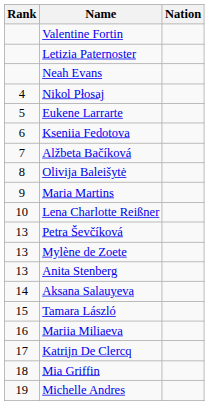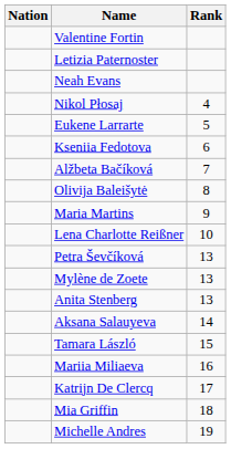 <table class="wikitable sortable" style="text-align:center">
 <tr>
+<th>Nation</th>
+<th>Name</th>
 <th>Rank</th>
-<th>Name</th>
-<th>Nation</th>
 </tr>
 <tr>
+<td align=left></td>
+<td align=left><a href='#'>Valentine Fortin</a></td>
 <td></td>
-<td align=left><a href='#'>Valentine Fortin</a></td>
-<td align=left></td>
 </tr>
 <tr>
+<td align=left></td>
+<td align=left><a href='#'>Letizia Paternoster</a></td>
 <td></td>
-<td align=left><a href='#'>Letizia Paternoster</a></td>
-<td align=left></td>
 </tr>
 <tr>
+<td align=left></td>
+<td align=left><a href='#'>Neah Evans</a></td>
 <td></td>
-<td align=left><a href='#'>Neah Evans</a></td>
-<td align=left></td>
 </tr>
 <tr>
+<td align=left></td>
+<td align=left><a href='#'>Nikol Płosaj</a></td>
 <td>4</td>
-<td align=left><a href='#'>Nikol Płosaj</a></td>
-<td align=left></td>
 </tr>
 <tr>
+<td align=left></td>
+<td align=left><a href='#'>Eukene Larrarte</a></td>
 <td>5</td>
-<td align=left><a href='#'>Eukene Larrarte</a></td>
-<td align=left></td>
 </tr>
 <tr>
+<td align=left></td>
+<td align=left><a href='#'>Kseniia Fedotova</a></td>
 <td>6</td>
-<td align=left><a href='#'>Kseniia Fedotova</a></td>
-<td align=left></td>
 </tr>
 <tr>
+<td align=left></td>
+<td align=left><a href='#'>Alžbeta Bačíková</a></td>
 <td>7</td>
-<td align=left><a href='#'>Alžbeta Bačíková</a></td>
-<td align=left></td>
 </tr>
 <tr>
+<td align=left></td>
+<td align=left><a href='#'>Olivija Baleišytė</a></td>
 <td>8</td>
-<td align=left><a href='#'>Olivija Baleišytė</a></td>
-<td align=left></td>
 </tr>
 <tr>
+<td align=left></td>
+<td align=left><a href='#'>Maria Martins</a></td>
 <td>9</td>
-<td align=left><a href='#'>Maria Martins</a></td>
-<td align=left></td>
 </tr>
 <tr>
+<td align=left></td>
+<td align=left><a href='#'>Lena Charlotte Reißner</a></td>
 <td>10</td>
-<td align=left><a href='#'>Lena Charlotte Reißner</a></td>
-<td align=left></td>
 </tr>
 <tr>
+<td align=left></td>
+<td align=left><a href='#'>Petra Ševčíková</a></td>
 <td>13</td>
-<td align=left><a href='#'>Petra Ševčíková</a></td>
-<td align=left></td>
 </tr>
 <tr>
+<td align=left></td>
+<td align=left><a href='#'>Mylène de Zoete</a></td>
 <td>13</td>
-<td align=left><a href='#'>Mylène de Zoete</a></td>
-<td align=left></td>
 </tr>
 <tr>
+<td align=left></td>
+<td align=left><a href='#'>Anita Stenberg</a></td>
 <td>13</td>
-<td align=left><a href='#'>Anita Stenberg</a></td>
-<td align=left></td>
 </tr>
 <tr>
+<td align=left></td>
+<td align=left><a href='#'>Aksana Salauyeva</a></td>
 <td>14</td>
-<td align=left><a href='#'>Aksana Salauyeva</a></td>
-<td align=left></td>
 </tr>
 <tr>
+<td align=left></td>
+<td align=left><a href='#'>Tamara László</a></td>
 <td>15</td>
-<td align=left><a href='#'>Tamara László</a></td>
-<td align=left></td>
 </tr>
 <tr>
+<td align=left></td>
+<td align=left><a href='#'>Mariia Miliaeva</a></td>
 <td>16</td>
-<td align=left><a href='#'>Mariia Miliaeva</a></td>
-<td align=left></td>
 </tr>
 <tr>
+<td align=left></td>
+<td align=left><a href='#'>Katrijn De Clercq</a></td>
 <td>17</td>
-<td align=left><a href='#'>Katrijn De Clercq</a></td>
-<td align=left></td>
 </tr>
 <tr>
+<td align=left></td>
+<td align=left><a href='#'>Mia Griffin</a></td>
 <td>18</td>
-<td align=left><a href='#'>Mia Griffin</a></td>
-<td align=left></td>
 </tr>
 <tr>
+<td align=left></td>
+<td align=left><a href='#'>Michelle Andres</a></td>
 <td>19</td>
-<td align=left><a href='#'>Michelle Andres</a></td>
-<td align=left></td>
 </tr>
 </table>
